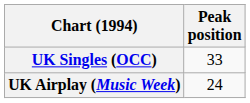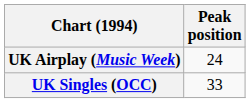 <table class="wikitable sortable plainrowheaders" style="text-align:center">
 <tr>
 <th>Chart (1994)</th>
 <th>Peak<br>position</th>
 </tr>
 <tr>
+<th scope="row">UK Airplay (<em><a href='#'>Music Week</a></em>)</th>
+<td>24</td>
+</tr>
+<tr>
 <th scope="row"><a href='#'>UK Singles</a> (<a href='#'>OCC</a>)</th>
 <td>33</td>
 </tr>
-<tr>
-<th scope="row">UK Airplay (<em><a href='#'>Music Week</a></em>)</th>
-<td>24</td>
-</tr>
 </table>
